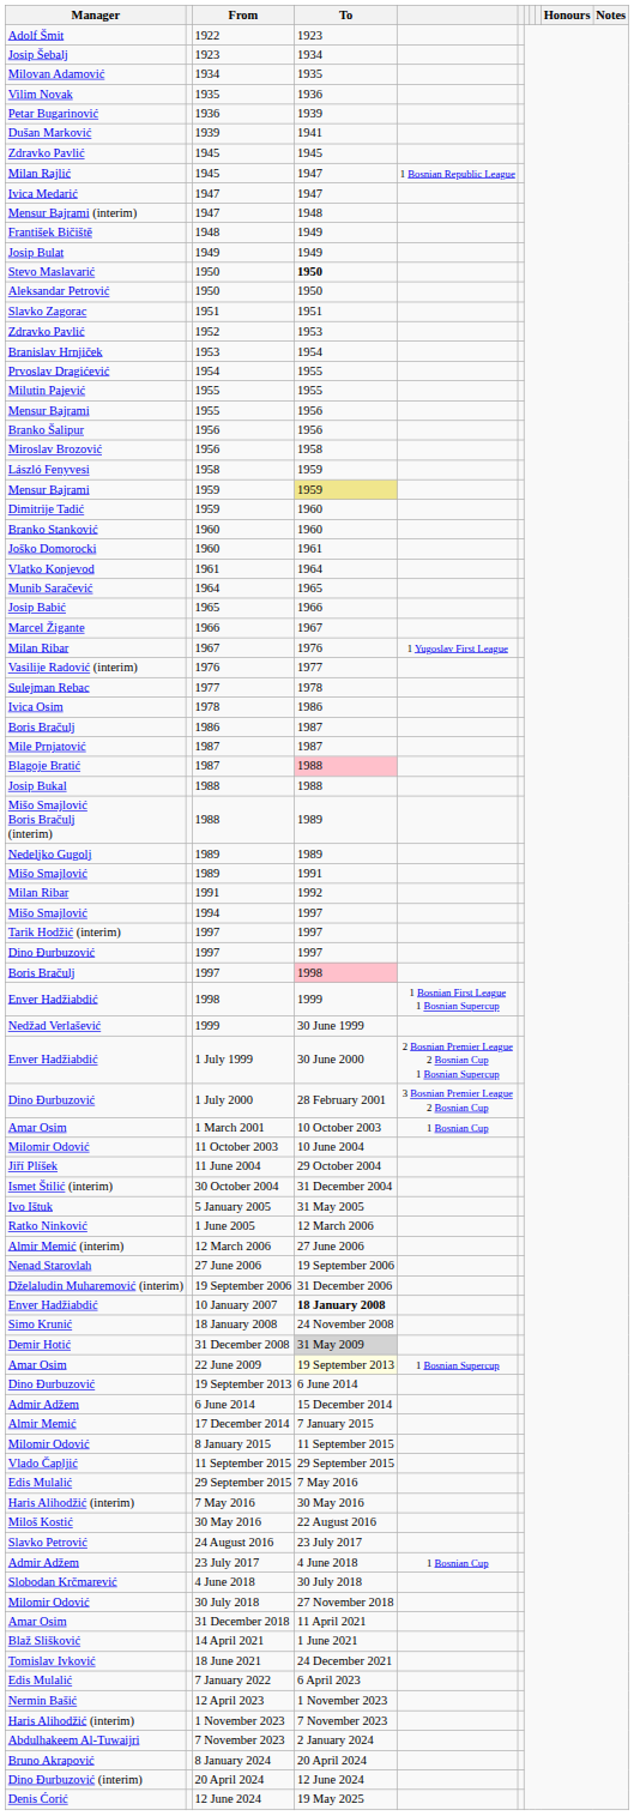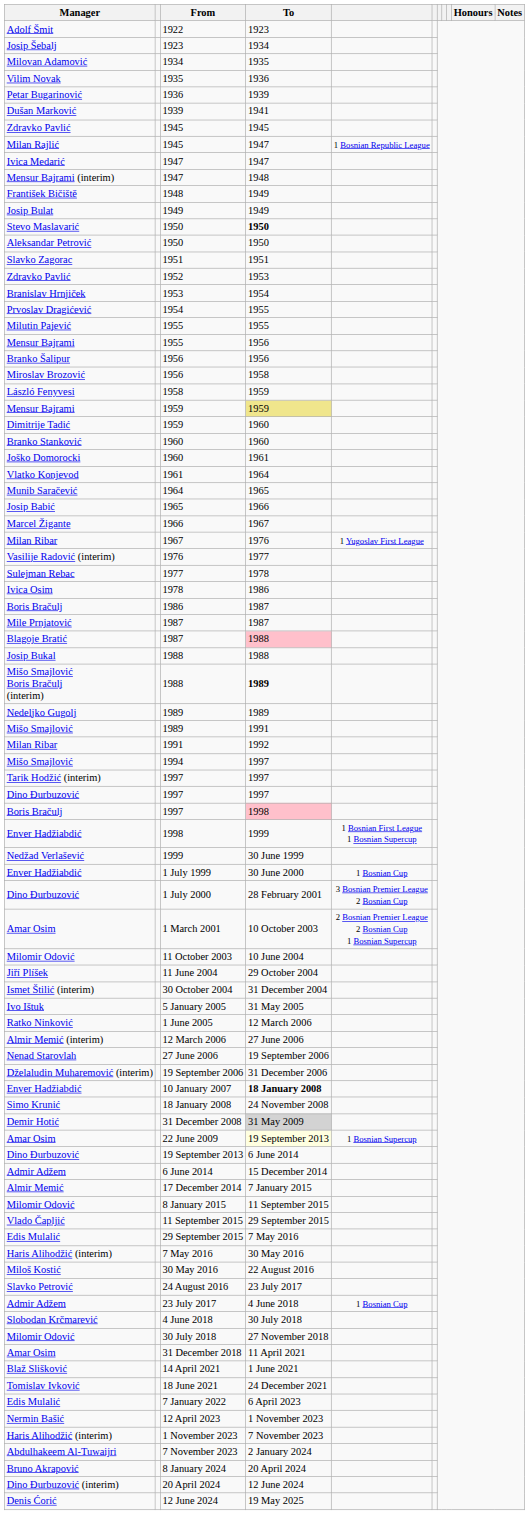 <table class="wikitable sortable" style="text-align: center;">
 <tr>
 <th>Manager</th>
 <th></th>
 <th>From</th>
 <th class="unsortable">To</th>
 <th></th>
 <th></th>
 <th></th>
 <th></th>
 <th></th>
 <th class="unsortable">Honours</th>
 <th class="unsortable">Notes</th>
 </tr>
 <tr>
 <td align=left><a href='#'>Adolf Šmit</a></td>
 <td align=center></td>
 <td align=left>1922</td>
 <td align=left>1923<br></td>
 <td></td>
 <td></td>
 </tr>
 <tr>
 <td align=left><a href='#'>Josip Šebalj</a></td>
 <td align=center></td>
 <td align=left>1923</td>
 <td align=left>1934<br></td>
 <td></td>
 <td></td>
 </tr>
 <tr>
 <td align=left><a href='#'>Milovan Adamović</a></td>
 <td align=center></td>
 <td align=left>1934</td>
 <td align=left>1935<br></td>
 <td></td>
 <td></td>
 </tr>
 <tr>
 <td align=left><a href='#'>Vilim Novak</a></td>
 <td align=center></td>
 <td align=left>1935</td>
 <td align=left>1936<br></td>
 <td></td>
 <td></td>
 </tr>
 <tr>
 <td align=left><a href='#'>Petar Bugarinović</a></td>
 <td align=center></td>
 <td align=left>1936</td>
 <td align=left>1939<br></td>
 <td></td>
 <td></td>
 </tr>
 <tr>
 <td align=left><a href='#'>Dušan Marković</a></td>
 <td align=center></td>
 <td align=left>1939</td>
 <td align=left>1941<br></td>
 <td></td>
 <td></td>
 </tr>
 <tr>
 <td align=left><a href='#'>Zdravko Pavlić</a></td>
 <td align=center></td>
 <td align=left>1945</td>
 <td align=left>1945<br></td>
 <td></td>
 <td></td>
 </tr>
 <tr>
 <td align=left><a href='#'>Milan Rajlić</a></td>
 <td align=center></td>
 <td align=left>1945</td>
 <td align=left>1947<br></td>
 <td><small>1 <a href='#'>Bosnian Republic League</a></small></td>
 <td></td>
 </tr>
 <tr>
 <td align=left><a href='#'>Ivica Medarić</a></td>
 <td align=center></td>
 <td align=left>1947</td>
 <td align=left>1947<br></td>
 <td></td>
 <td></td>
 </tr>
 <tr>
 <td align=left><a href='#'>Mensur Bajrami</a> (interim)</td>
 <td align=center></td>
 <td align=left>1947</td>
 <td align=left>1948<br></td>
 <td></td>
 <td></td>
 </tr>
 <tr>
 <td align=left><a href='#'>František Bičiště</a></td>
 <td align=center></td>
 <td align=left>1948</td>
 <td align=left>1949<br></td>
 <td></td>
 <td></td>
 </tr>
 <tr>
 <td align=left><a href='#'>Josip Bulat</a></td>
 <td align=center></td>
 <td align=left>1949</td>
 <td align=left>1949<br></td>
 <td></td>
 <td></td>
 </tr>
 <tr>
 <td align=left><a href='#'>Stevo Maslavarić</a></td>
 <td align=center></td>
 <td align=left>1950</td>
 <td align=left><strong>1950<br></strong></td>
 <td></td>
 <td></td>
 </tr>
 <tr>
 <td align=left><a href='#'>Aleksandar Petrović</a></td>
 <td align=center></td>
 <td align=left>1950</td>
 <td align=left>1950<br></td>
 <td></td>
 <td></td>
 </tr>
 <tr>
 <td align=left><a href='#'>Slavko Zagorac</a></td>
 <td align=center></td>
 <td align=left>1951</td>
 <td align=left>1951<br></td>
 <td></td>
 <td></td>
 </tr>
 <tr>
 <td align=left><a href='#'>Zdravko Pavlić</a></td>
 <td align=center></td>
 <td align=left>1952</td>
 <td align=left>1953<br></td>
 <td></td>
 <td></td>
 </tr>
 <tr>
 <td align=left><a href='#'>Branislav Hrnjiček</a></td>
 <td align=center></td>
 <td align=left>1953</td>
 <td align=left>1954<br></td>
 <td></td>
 <td></td>
 </tr>
 <tr>
 <td align=left><a href='#'>Prvoslav Dragićević</a></td>
 <td align=center></td>
 <td align=left>1954</td>
 <td align=left>1955<br></td>
 <td></td>
 <td></td>
 </tr>
 <tr>
 <td align=left><a href='#'>Milutin Pajević</a></td>
 <td align=center></td>
 <td align=left>1955</td>
 <td align=left>1955<br></td>
 <td></td>
 <td></td>
 </tr>
 <tr>
 <td align=left><a href='#'>Mensur Bajrami</a></td>
 <td align=center></td>
 <td align=left>1955</td>
 <td align=left>1956<br></td>
 <td></td>
 <td></td>
 </tr>
 <tr>
 <td align=left><a href='#'>Branko Šalipur</a></td>
 <td align=center></td>
 <td align=left>1956</td>
 <td align=left>1956<br></td>
 <td></td>
 <td></td>
 </tr>
 <tr>
 <td align=left><a href='#'>Miroslav Brozović</a></td>
 <td align=center></td>
 <td align=left>1956</td>
 <td align=left>1958<br></td>
 <td></td>
 <td></td>
 </tr>
 <tr>
 <td align=left><a href='#'>László Fenyvesi</a></td>
 <td align=center></td>
 <td align=left>1958</td>
 <td align=left>1959<br></td>
 <td></td>
 <td></td>
 </tr>
 <tr>
 <td align=left><a href='#'>Mensur Bajrami</a></td>
 <td align=center></td>
 <td align=left>1959</td>
 <td align=left style="background: khaki;">1959<br></td>
 <td></td>
 <td></td>
 </tr>
 <tr>
 <td align=left><a href='#'>Dimitrije Tadić</a></td>
 <td align=center></td>
 <td align=left>1959</td>
 <td align=left>1960<br></td>
 <td></td>
 <td></td>
 </tr>
 <tr>
 <td align=left><a href='#'>Branko Stanković</a></td>
 <td align=center></td>
 <td align=left>1960</td>
 <td align=left>1960<br></td>
 <td></td>
 <td></td>
 </tr>
 <tr>
 <td align=left><a href='#'>Joško Domorocki</a></td>
 <td align=center></td>
 <td align=left>1960</td>
 <td align=left>1961<br></td>
 <td></td>
 <td></td>
 </tr>
 <tr>
 <td align=left><a href='#'>Vlatko Konjevod</a></td>
 <td align=center></td>
 <td align=left>1961</td>
 <td align=left>1964<br></td>
 <td></td>
 <td></td>
 </tr>
 <tr>
 <td align=left><a href='#'>Munib Saračević</a></td>
 <td align=center></td>
 <td align=left>1964</td>
 <td align=left>1965<br></td>
 <td></td>
 <td></td>
 </tr>
 <tr>
 <td align=left><a href='#'>Josip Babić</a></td>
 <td align=center></td>
 <td align=left>1965</td>
 <td align=left>1966<br></td>
 <td></td>
 <td></td>
 </tr>
 <tr>
 <td align=left><a href='#'>Marcel Žigante</a></td>
 <td align=center></td>
 <td align=left>1966</td>
 <td align=left>1967<br></td>
 <td></td>
 <td></td>
 </tr>
 <tr>
 <td align=left><a href='#'>Milan Ribar</a></td>
 <td align=center></td>
 <td align=left>1967</td>
 <td align=left>1976<br></td>
 <td><small>1 <a href='#'>Yugoslav First League</a></small></td>
 <td></td>
 </tr>
 <tr>
 <td align=left><a href='#'>Vasilije Radović</a> (interim)</td>
 <td align=center></td>
 <td align=left>1976</td>
 <td align=left>1977<br></td>
 <td></td>
 <td></td>
 </tr>
 <tr>
 <td align=left><a href='#'>Sulejman Rebac</a></td>
 <td align=center></td>
 <td align=left>1977</td>
 <td align=left>1978<br></td>
 <td></td>
 <td></td>
 </tr>
 <tr>
 <td align=left><a href='#'>Ivica Osim</a></td>
 <td align=center></td>
 <td align=left>1978</td>
 <td align=left>1986<br></td>
 <td></td>
 <td></td>
 </tr>
 <tr>
 <td align=left><a href='#'>Boris Bračulj</a></td>
 <td align=center></td>
 <td align=left>1986</td>
 <td align=left>1987<br></td>
 <td></td>
 <td></td>
 </tr>
 <tr>
 <td align=left><a href='#'>Mile Prnjatović</a></td>
 <td align=center></td>
 <td align=left>1987</td>
 <td align=left>1987<br></td>
 <td></td>
 <td></td>
 </tr>
 <tr>
 <td align=left><a href='#'>Blagoje Bratić</a></td>
 <td align=center></td>
 <td align=left>1987</td>
 <td align=left style="background: pink;">1988<br></td>
 <td></td>
 <td></td>
 </tr>
 <tr>
 <td align=left><a href='#'>Josip Bukal</a></td>
 <td align=center></td>
 <td align=left>1988</td>
 <td align=left>1988<br></td>
 <td></td>
 <td></td>
 </tr>
 <tr>
 <td align=left><a href='#'>Mišo Smajlović</a> <br> <a href='#'>Boris Bračulj</a> <br>  (interim)</td>
 <td align=center></td>
 <td align=left>1988</td>
-<td align=left>1989<br></td>
+<td align=left><strong>1989<br></strong></td>
 <td></td>
 <td></td>
 </tr>
 <tr>
 <td align=left><a href='#'>Nedeljko Gugolj</a></td>
 <td align=center></td>
 <td align=left>1989</td>
 <td align=left>1989<br></td>
 <td></td>
 <td></td>
 </tr>
 <tr>
 <td align=left><a href='#'>Mišo Smajlović</a></td>
 <td align=center></td>
 <td align=left>1989</td>
 <td align=left>1991<br></td>
 <td></td>
 <td></td>
 </tr>
 <tr>
 <td align=left><a href='#'>Milan Ribar</a></td>
 <td align=center></td>
 <td align=left>1991</td>
 <td align=left>1992<br></td>
 <td></td>
 <td></td>
 </tr>
 <tr>
 <td align=left><a href='#'>Mišo Smajlović</a></td>
 <td align=center></td>
 <td align=left>1994</td>
 <td align=left>1997<br></td>
 <td></td>
 <td></td>
 </tr>
 <tr>
 <td align=left><a href='#'>Tarik Hodžić</a> (interim)</td>
 <td align=center></td>
 <td align=left>1997</td>
 <td align=left>1997<br></td>
 <td></td>
 <td></td>
 </tr>
 <tr>
 <td align=left><a href='#'>Dino Đurbuzović</a></td>
 <td align=center></td>
 <td align=left>1997</td>
 <td align=left>1997<br></td>
 <td></td>
 <td></td>
 </tr>
 <tr>
 <td align=left><a href='#'>Boris Bračulj</a></td>
 <td align=center></td>
 <td align=left>1997</td>
 <td align=left style="background: pink;">1998<br></td>
 <td></td>
 <td></td>
 </tr>
 <tr>
 <td align=left><a href='#'>Enver Hadžiabdić</a></td>
 <td align=center></td>
 <td align=left>1998</td>
 <td align=left>1999<br></td>
 <td><small>1 <a href='#'>Bosnian First League</a> <br> 1 <a href='#'>Bosnian Supercup</a></small></td>
 <td></td>
 </tr>
 <tr>
 <td align=left><a href='#'>Nedžad Verlašević</a></td>
 <td align=center></td>
 <td align=left>1999</td>
 <td align=left>30 June 1999<br></td>
 <td></td>
 <td></td>
 </tr>
 <tr>
 <td align=left><a href='#'>Enver Hadžiabdić</a></td>
 <td align=center></td>
 <td align=left>1 July 1999</td>
 <td align=left>30 June 2000<br></td>
-<td><small>2 <a href='#'>Bosnian Premier League</a> <br> 2 <a href='#'>Bosnian Cup</a> <br> 1 <a href='#'>Bosnian Supercup</a></small></td>
+<td><small>1 <a href='#'>Bosnian Cup</a></small></td>
 <td></td>
 </tr>
 <tr>
 <td align=left><a href='#'>Dino Đurbuzović</a></td>
 <td align=center></td>
 <td align=left>1 July 2000</td>
 <td align=left>28 February 2001<br></td>
 <td><small>3 <a href='#'>Bosnian Premier League</a> <br> 2 <a href='#'>Bosnian Cup</a></small></td>
 <td></td>
 </tr>
 <tr>
 <td align=left><a href='#'>Amar Osim</a></td>
 <td align=center></td>
 <td align=left>1 March 2001</td>
 <td align=left>10 October 2003<br></td>
-<td><small>1 <a href='#'>Bosnian Cup</a></small></td>
+<td><small>2 <a href='#'>Bosnian Premier League</a> <br> 2 <a href='#'>Bosnian Cup</a> <br> 1 <a href='#'>Bosnian Supercup</a></small></td>
 <td></td>
 </tr>
 <tr>
 <td align=left><a href='#'>Milomir Odović</a></td>
 <td align=center></td>
 <td align=left>11 October 2003</td>
 <td align=left>10 June 2004<br></td>
 <td></td>
 <td></td>
 </tr>
 <tr>
 <td align=left><a href='#'>Jiří Plíšek</a></td>
 <td align=center></td>
 <td align=left>11 June 2004</td>
 <td align=left>29 October 2004<br></td>
 <td></td>
 <td></td>
 </tr>
 <tr>
 <td align=left><a href='#'>Ismet Štilić</a> (interim)</td>
 <td align=center></td>
 <td align=left>30 October 2004</td>
 <td align=left>31 December 2004<br></td>
 <td></td>
 <td></td>
 </tr>
 <tr>
 <td align=left><a href='#'>Ivo Ištuk</a></td>
 <td align=center></td>
 <td align=left>5 January 2005</td>
 <td align=left>31 May 2005<br></td>
 <td></td>
 <td></td>
 </tr>
 <tr>
 <td align=left><a href='#'>Ratko Ninković</a></td>
 <td align=center></td>
 <td align=left>1 June 2005</td>
 <td align=left>12 March 2006<br></td>
 <td></td>
 <td></td>
 </tr>
 <tr>
 <td align=left><a href='#'>Almir Memić</a> (interim)</td>
 <td align=center></td>
 <td align=left>12 March 2006</td>
 <td align=left>27 June 2006<br></td>
 <td></td>
 <td></td>
 </tr>
 <tr>
 <td align=left><a href='#'>Nenad Starovlah</a></td>
 <td align=center></td>
 <td align=left>27 June 2006</td>
 <td align=left>19 September 2006<br></td>
 <td></td>
 <td></td>
 </tr>
 <tr>
 <td align=left><a href='#'>Dželaludin Muharemović</a> (interim)</td>
 <td align=center></td>
 <td align=left>19 September 2006</td>
 <td align=left>31 December 2006<br></td>
 <td></td>
 <td></td>
 </tr>
 <tr>
 <td align=left><a href='#'>Enver Hadžiabdić</a></td>
 <td align=center></td>
 <td align=left>10 January 2007</td>
 <td align=left><strong>18 January 2008<br></strong></td>
 <td></td>
 <td></td>
 </tr>
 <tr>
 <td align=left><a href='#'>Simo Krunić</a></td>
 <td align=center></td>
 <td align=left>18 January 2008</td>
 <td align=left>24 November 2008<br></td>
 <td></td>
 <td></td>
 </tr>
 <tr>
 <td align=left><a href='#'>Demir Hotić</a></td>
 <td align=center></td>
 <td align=left>31 December 2008</td>
 <td align=left style="background: lightgrey;">31 May 2009<br></td>
 <td></td>
 <td></td>
 </tr>
 <tr>
 <td align=left><a href='#'>Amar Osim</a></td>
 <td align=center></td>
 <td align=left>22 June 2009</td>
 <td align=left style="background: lightyellow;">19 September 2013<br></td>
 <td><small>1 <a href='#'>Bosnian Supercup</a></small></td>
 <td></td>
 </tr>
 <tr>
 <td align=left><a href='#'>Dino Đurbuzović</a></td>
 <td align=center></td>
 <td align=left>19 September 2013</td>
 <td align=left>6 June 2014<br></td>
 <td></td>
 <td></td>
 </tr>
 <tr>
 <td align=left><a href='#'>Admir Adžem</a></td>
 <td align=center></td>
 <td align=left>6 June 2014</td>
 <td align=left>15 December 2014<br></td>
 <td></td>
 <td></td>
 </tr>
 <tr>
 <td align=left><a href='#'>Almir Memić</a></td>
 <td align=center></td>
 <td align=left>17 December 2014</td>
 <td align=left>7 January 2015<br></td>
 <td></td>
 <td></td>
 </tr>
 <tr>
 <td align=left><a href='#'>Milomir Odović</a></td>
 <td align=center></td>
 <td align=left>8 January 2015</td>
 <td align=left>11 September 2015<br></td>
 <td></td>
 <td></td>
 </tr>
 <tr>
 <td align=left><a href='#'>Vlado Čapljić</a></td>
 <td align=center></td>
 <td align=left>11 September 2015</td>
 <td align=left>29 September 2015<br></td>
 <td></td>
 <td></td>
 </tr>
 <tr>
 <td align=left><a href='#'>Edis Mulalić</a></td>
 <td align=center></td>
 <td align=left>29 September 2015</td>
 <td align=left>7 May 2016<br></td>
 <td></td>
 <td></td>
 </tr>
 <tr>
 <td align=left><a href='#'>Haris Alihodžić</a> (interim)</td>
 <td align=center></td>
 <td align=left>7 May 2016</td>
 <td align=left>30 May 2016<br></td>
 <td></td>
 <td></td>
 </tr>
 <tr>
 <td align=left><a href='#'>Miloš Kostić</a></td>
 <td align=center></td>
 <td align=left>30 May 2016</td>
 <td align=left>22 August 2016<br></td>
 <td></td>
 <td></td>
 </tr>
 <tr>
 <td align=left><a href='#'>Slavko Petrović</a></td>
 <td align=center></td>
 <td align=left>24 August 2016</td>
 <td align=left>23 July 2017<br></td>
 <td></td>
 <td></td>
 </tr>
 <tr>
 <td align=left><a href='#'>Admir Adžem</a></td>
 <td align=center></td>
 <td align=left>23 July 2017</td>
 <td align=left>4 June 2018<br></td>
 <td><small>1 <a href='#'>Bosnian Cup</a></small></td>
 <td></td>
 </tr>
 <tr>
 <td align=left><a href='#'>Slobodan Krčmarević</a></td>
 <td align=center></td>
 <td align=left>4 June 2018</td>
 <td align=left>30 July 2018<br></td>
 <td></td>
 <td></td>
 </tr>
 <tr>
 <td align=left><a href='#'>Milomir Odović</a></td>
 <td align=center></td>
 <td align=left>30 July 2018</td>
 <td align=left>27 November 2018<br></td>
 <td></td>
 <td></td>
 </tr>
 <tr>
 <td align=left><a href='#'>Amar Osim</a></td>
 <td align=center></td>
 <td align=left>31 December 2018</td>
 <td align=left>11 April 2021<br></td>
 <td></td>
 <td></td>
 </tr>
 <tr>
 <td align=left><a href='#'>Blaž Slišković</a></td>
 <td align=center></td>
 <td align=left>14 April 2021</td>
 <td align=left>1 June 2021<br></td>
 <td></td>
 <td></td>
 </tr>
 <tr>
 <td align=left><a href='#'>Tomislav Ivković</a></td>
 <td align=center></td>
 <td align=left>18 June 2021</td>
 <td align=left>24 December 2021<br></td>
 <td></td>
 <td></td>
 </tr>
 <tr>
 <td align=left><a href='#'>Edis Mulalić</a></td>
 <td align=center></td>
 <td align=left>7 January 2022</td>
 <td align=left>6 April 2023<br></td>
 <td></td>
 <td></td>
 </tr>
 <tr>
 <td align=left><a href='#'>Nermin Bašić</a></td>
 <td align=center></td>
 <td align=left>12 April 2023</td>
 <td align=left>1 November 2023<br></td>
 <td></td>
 <td></td>
 </tr>
 <tr>
 <td align=left><a href='#'>Haris Alihodžić</a> (interim)</td>
 <td align=center></td>
 <td align=left>1 November 2023</td>
 <td align=left>7 November 2023<br></td>
 <td></td>
 <td></td>
 </tr>
 <tr>
 <td align=left><a href='#'>Abdulhakeem Al-Tuwaijri</a></td>
 <td align=center></td>
 <td align=left>7 November 2023</td>
 <td align=left>2 January 2024<br></td>
 <td></td>
 <td></td>
 </tr>
 <tr>
 <td align=left><a href='#'>Bruno Akrapović</a></td>
 <td align=center></td>
 <td align=left>8 January 2024</td>
 <td align=left>20 April 2024<br></td>
 <td></td>
 <td></td>
 </tr>
 <tr>
 <td align=left><a href='#'>Dino Đurbuzović</a> (interim)</td>
 <td align=center></td>
 <td align=left>20 April 2024</td>
 <td align=left>12 June 2024<br></td>
 <td></td>
 <td></td>
 </tr>
 <tr>
 <td align=left><a href='#'>Denis Ćorić</a></td>
 <td align=center></td>
 <td align=left>12 June 2024</td>
 <td align=left>19 May 2025<br></td>
 <td></td>
 <td></td>
 </tr>
 </table>
